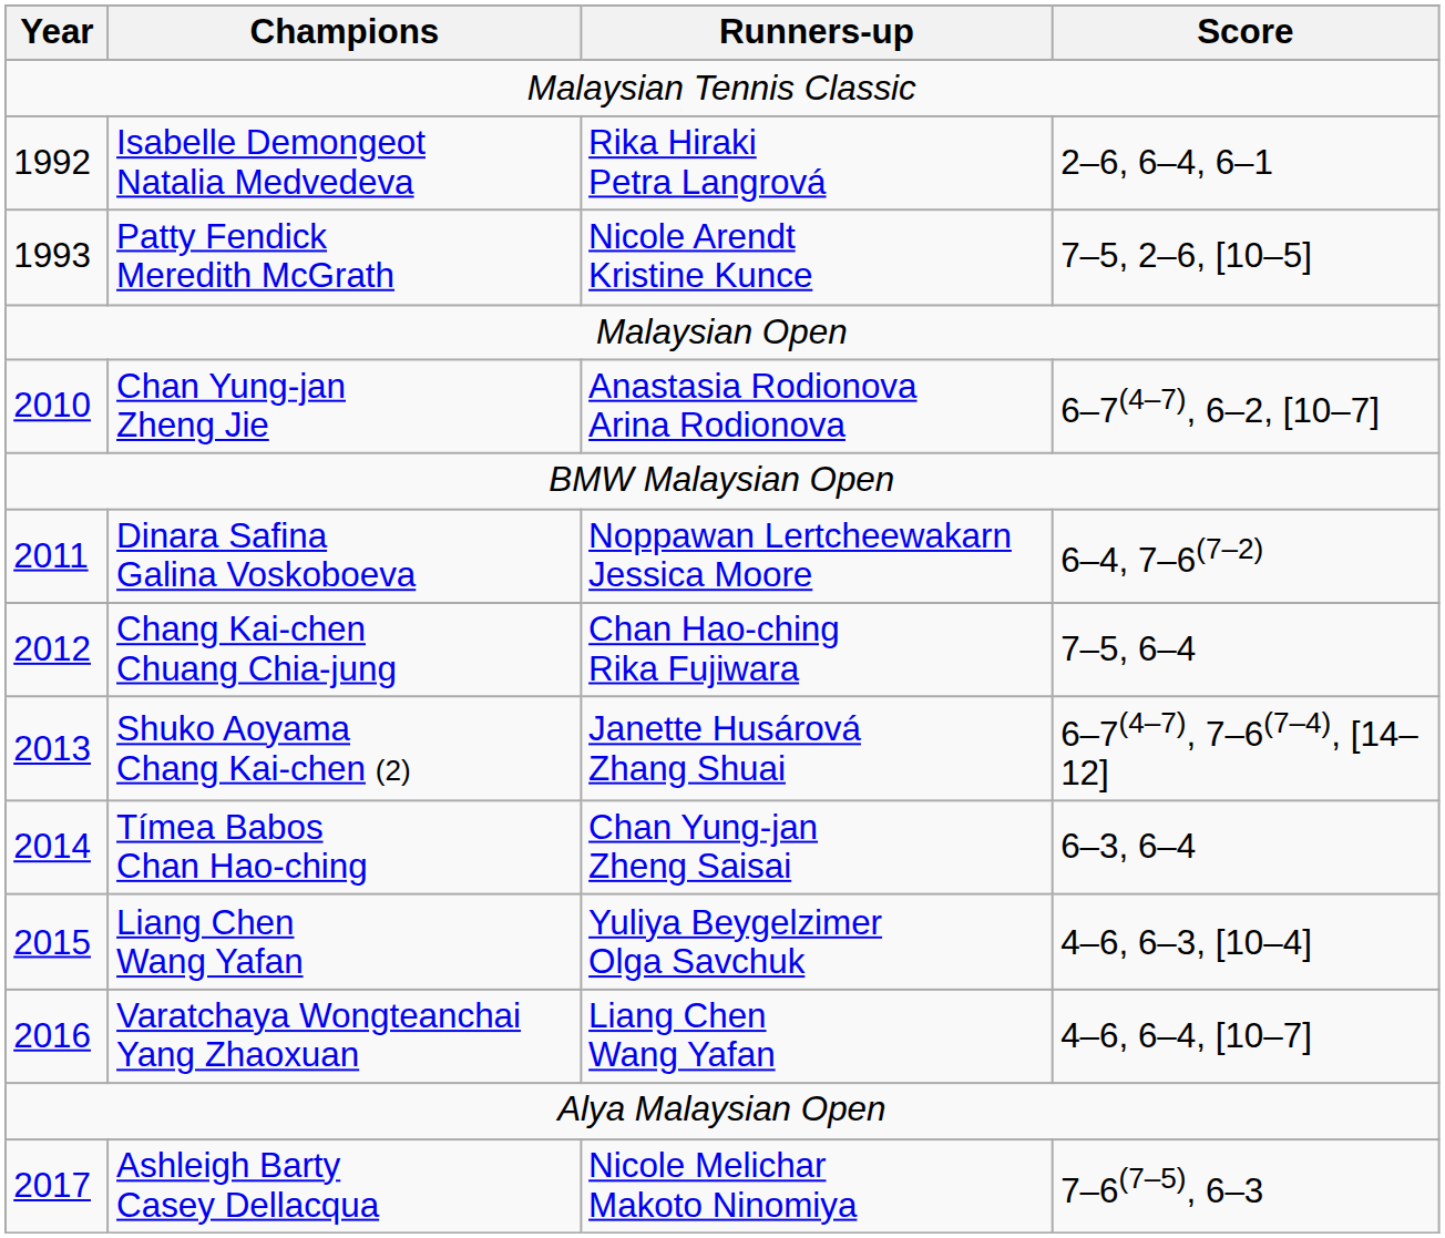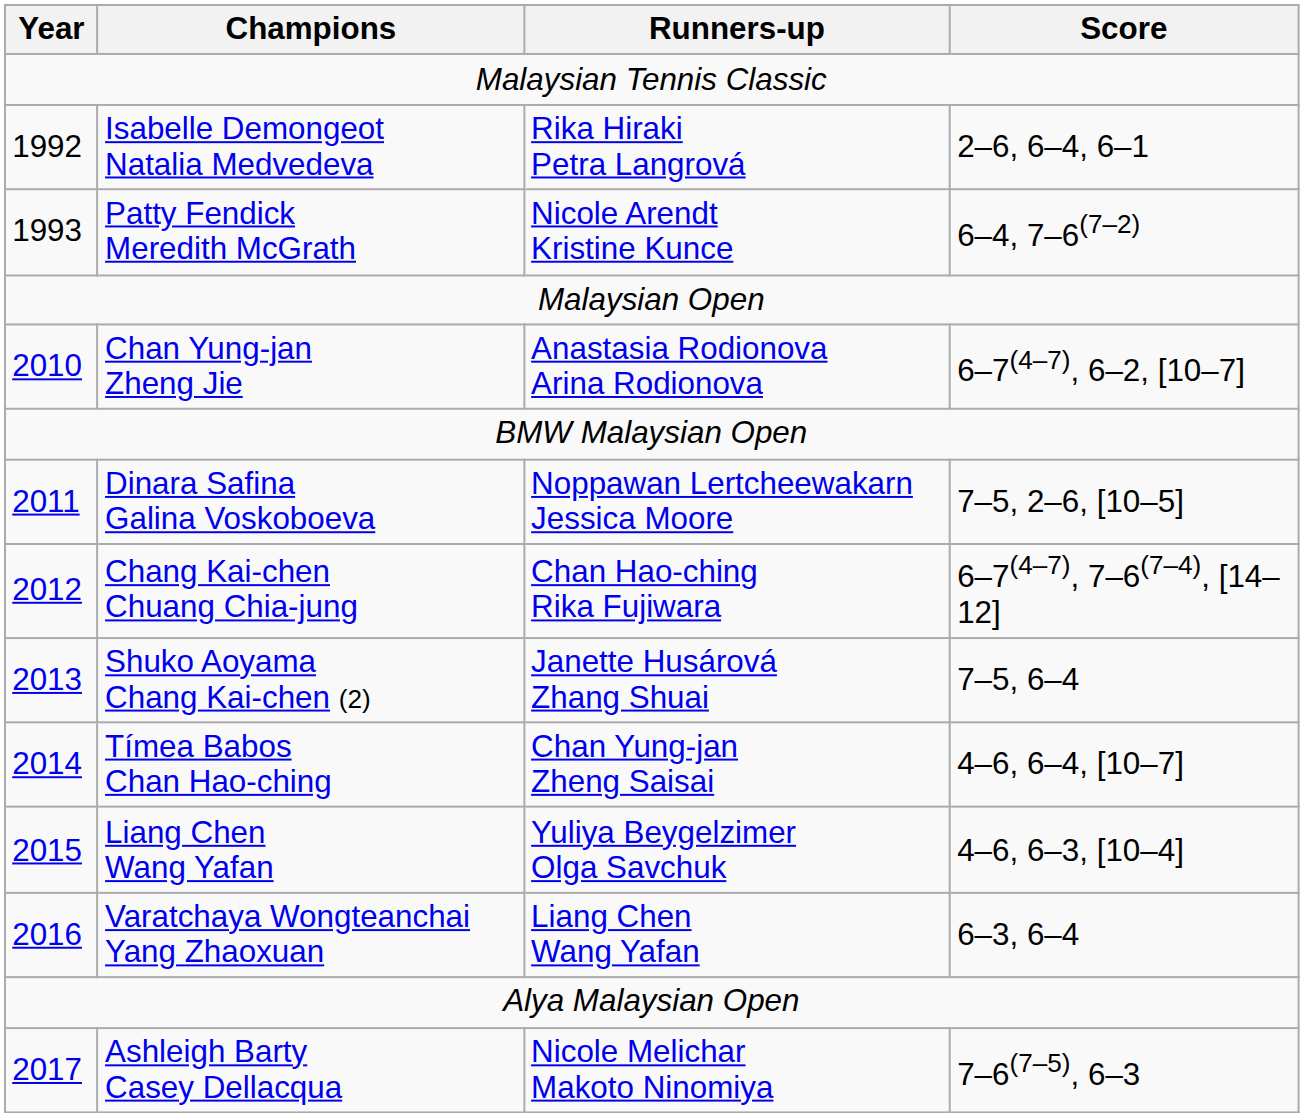 <table class=wikitable>
 <tr>
 <th style="width:40px">Year</th>
 <th style="width:210px">Champions</th>
 <th style="width:210px">Runners-up</th>
 <th style="width:170px" class="unsortable">Score</th>
 </tr>
 <tr>
 <td colspan=4 align=center><em>Malaysian Tennis Classic</em></td>
 </tr>
 <tr>
 <td>1992</td>
 <td> <a href='#'>Isabelle Demongeot</a> <br>  <a href='#'>Natalia Medvedeva</a></td>
 <td> <a href='#'>Rika Hiraki</a> <br>  <a href='#'>Petra Langrová</a></td>
 <td>2–6, 6–4, 6–1</td>
 </tr>
 <tr>
 <td>1993</td>
 <td> <a href='#'>Patty Fendick</a> <br>  <a href='#'>Meredith McGrath</a></td>
 <td> <a href='#'>Nicole Arendt</a> <br>  <a href='#'>Kristine Kunce</a></td>
-<td>7–5, 2–6, [10–5]</td>
+<td>6–4, 7–6<sup>(7–2)</sup></td>
 </tr>
 <tr>
 <td colspan=4 align=center><em>Malaysian Open</em></td>
 </tr>
 <tr>
 <td><a href='#'>2010</a></td>
 <td> <a href='#'>Chan Yung-jan</a> <br>  <a href='#'>Zheng Jie</a></td>
 <td> <a href='#'>Anastasia Rodionova</a> <br>  <a href='#'>Arina Rodionova</a></td>
 <td>6–7<sup>(4–7)</sup>, 6–2, [10–7]</td>
 </tr>
 <tr>
 <td colspan=4 align=center><em>BMW Malaysian Open</em></td>
 </tr>
 <tr>
 <td><a href='#'>2011</a></td>
 <td> <a href='#'>Dinara Safina</a> <br> <a href='#'>Galina Voskoboeva</a></td>
 <td> <a href='#'>Noppawan Lertcheewakarn</a> <br> <a href='#'>Jessica Moore</a></td>
-<td>6–4, 7–6<sup>(7–2)</sup></td>
+<td>7–5, 2–6, [10–5]</td>
 </tr>
 <tr>
 <td><a href='#'>2012</a></td>
 <td> <a href='#'>Chang Kai-chen</a> <br> <a href='#'>Chuang Chia-jung</a></td>
 <td> <a href='#'>Chan Hao-ching</a> <br> <a href='#'>Rika Fujiwara</a></td>
-<td>7–5, 6–4</td>
+<td>6–7<sup>(4–7)</sup>, 7–6<sup>(7–4)</sup>, [14–12]</td>
 </tr>
 <tr>
 <td><a href='#'>2013</a></td>
 <td> <a href='#'>Shuko Aoyama</a> <br> <a href='#'>Chang Kai-chen</a> <small> (2) </small></td>
 <td> <a href='#'>Janette Husárová</a> <br> <a href='#'>Zhang Shuai</a></td>
-<td>6–7<sup>(4–7)</sup>, 7–6<sup>(7–4)</sup>, [14–12]</td>
+<td>7–5, 6–4</td>
 </tr>
 <tr>
 <td><a href='#'>2014</a></td>
 <td> <a href='#'>Tímea Babos</a><br> <a href='#'>Chan Hao-ching</a></td>
 <td> <a href='#'>Chan Yung-jan</a> <br> <a href='#'>Zheng Saisai</a></td>
-<td>6–3, 6–4</td>
+<td>4–6, 6–4, [10–7]</td>
 </tr>
 <tr>
 <td><a href='#'>2015</a></td>
 <td> <a href='#'>Liang Chen</a><br> <a href='#'>Wang Yafan</a></td>
 <td> <a href='#'>Yuliya Beygelzimer</a> <br> <a href='#'>Olga Savchuk</a></td>
 <td>4–6, 6–3, [10–4]</td>
 </tr>
 <tr>
 <td><a href='#'>2016</a></td>
 <td> <a href='#'>Varatchaya Wongteanchai</a><br> <a href='#'>Yang Zhaoxuan</a></td>
 <td> <a href='#'>Liang Chen</a><br> <a href='#'>Wang Yafan</a></td>
-<td>4–6, 6–4, [10–7]</td>
+<td>6–3, 6–4</td>
 </tr>
 <tr>
 <td colspan=5 align=center><em>Alya Malaysian Open</em></td>
 </tr>
 <tr>
 <td><a href='#'>2017</a></td>
 <td> <a href='#'>Ashleigh Barty</a><br> <a href='#'>Casey Dellacqua</a></td>
 <td> <a href='#'>Nicole Melichar</a><br> <a href='#'>Makoto Ninomiya</a></td>
 <td>7–6<sup>(7–5)</sup>, 6–3</td>
 </tr>
 </table>
